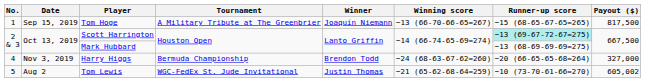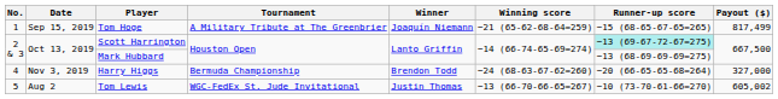 <table class="wikitable" style="font-size:95%;">
 <tr>
 <th>No.</th>
 <th>Date</th>
 <th>Player</th>
 <th>Tournament</th>
 <th>Winner</th>
 <th>Winning score</th>
 <th>Runner-up score</th>
 <th>Payout ($)</th>
 </tr>
 <tr>
 <td align=center>1</td>
 <td>Sep 15, 2019</td>
 <td> <a href='#'>Tom Hoge</a></td>
 <td><a href='#'>A Military Tribute at The Greenbrier</a></td>
 <td> <a href='#'>Joaquín Niemann</a></td>
-<td>−13 (66-70-66-65=267)</td>
+<td>−21 (65-62-68-64=259)</td>
 <td>−15 (68-65-67-65=265)</td>
-<td align=right>817,500</td>
+<td align=right>817,499</td>
 </tr>
 <tr>
 <td align=center rowspan=2>2<br>& 3</td>
 <td rowspan=2>Oct 13, 2019</td>
 <td> <a href='#'>Scott Harrington</a></td>
 <td rowspan=2><a href='#'>Houston Open</a></td>
 <td rowspan=2> <a href='#'>Lanto Griffin</a></td>
 <td rowspan=2>−14 (66-74-65-69=274)</td>
 <td style="background: paleturquoise;">−13 (69-67-72-67=275)</td>
 <td align=right rowspan=2>667,500</td>
 </tr>
 <tr>
 <td> <a href='#'>Mark Hubbard</a></td>
 <td>−13 (68-69-69-69=275)</td>
 </tr>
 <tr>
 <td align=center>4</td>
 <td>Nov 3, 2019</td>
 <td> <a href='#'>Harry Higgs</a></td>
 <td><a href='#'>Bermuda Championship</a></td>
 <td> <a href='#'>Brendon Todd</a></td>
 <td>−24 (68-63-67-62=260)</td>
 <td>−20 (66-65-65-68=264)</td>
 <td align=right>327,000</td>
 </tr>
 <tr>
 <td align=center>5</td>
 <td>Aug 2</td>
 <td> <a href='#'>Tom Lewis</a></td>
 <td><a href='#'>WGC-FedEx St. Jude Invitational</a></td>
 <td> <a href='#'>Justin Thomas</a></td>
-<td>−21 (65-62-68-64=259)</td>
+<td>−13 (66-70-66-65=267)</td>
 <td>−10 (73-70-61-66=270)</td>
 <td align=right>605,002</td>
 </tr>
 </table>
